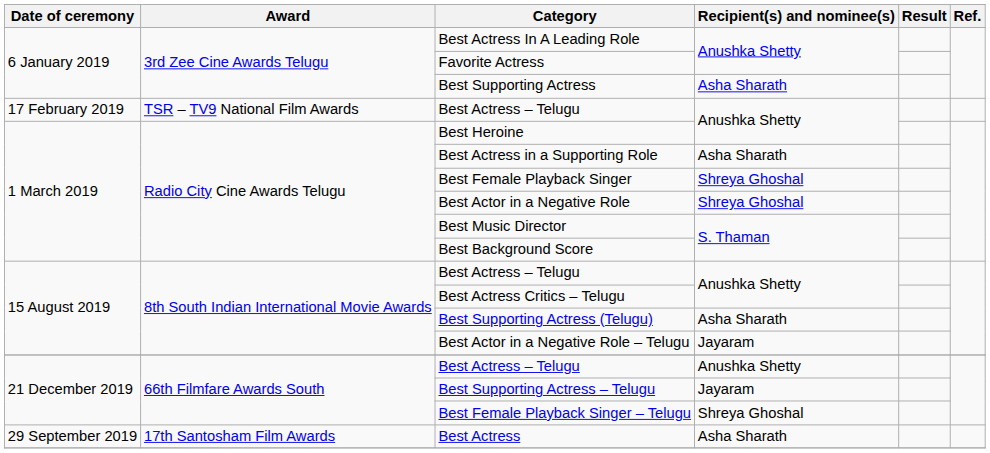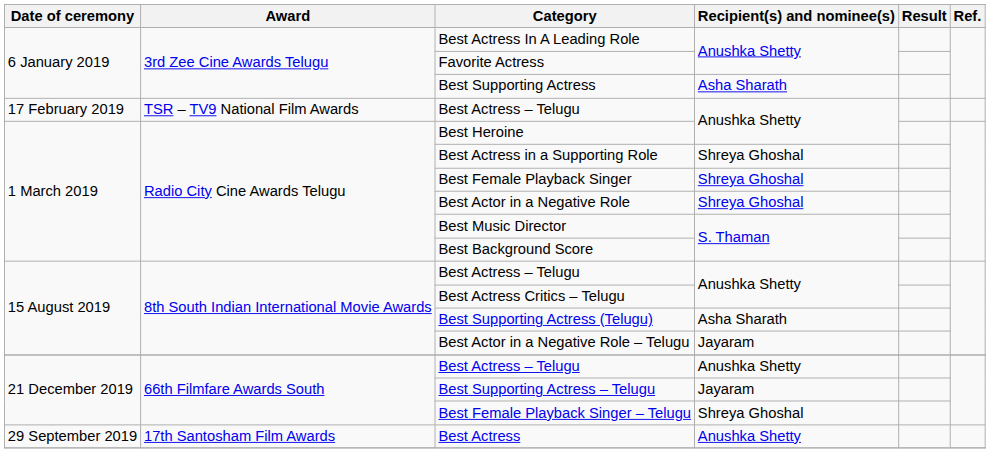 <table class="wikitable sortable">
 <tr>
 <th>Date of ceremony</th>
 <th>Award</th>
 <th>Category</th>
 <th>Recipient(s) and nominee(s)</th>
 <th>Result</th>
 <th>Ref.</th>
 </tr>
 <tr>
 <td rowspan="3">6 January 2019</td>
 <td rowspan="3"><a href='#'>3rd Zee Cine Awards Telugu</a></td>
 <td>Best Actress In A Leading Role</td>
 <td rowspan="2"><a href='#'>Anushka Shetty</a></td>
 <td></td>
 <td rowspan="3"></td>
 </tr>
 <tr>
 <td>Favorite Actress</td>
 <td></td>
 </tr>
 <tr>
 <td>Best Supporting Actress</td>
 <td><a href='#'>Asha Sharath</a></td>
 <td></td>
 </tr>
 <tr>
 <td>17 February 2019</td>
 <td><a href='#'>TSR</a> – <a href='#'>TV9</a> National Film Awards</td>
 <td>Best Actress – Telugu</td>
 <td rowspan="2">Anushka Shetty</td>
 <td></td>
 <td></td>
 </tr>
 <tr>
 <td rowspan="6">1 March 2019</td>
 <td rowspan="6"><a href='#'>Radio City</a> Cine Awards Telugu</td>
 <td>Best Heroine</td>
 <td></td>
 <td rowspan="6"></td>
 </tr>
 <tr>
 <td>Best Actress in a Supporting Role</td>
-<td>Asha Sharath</td>
+<td>Shreya Ghoshal</td>
 <td></td>
 </tr>
 <tr>
 <td>Best Female Playback Singer</td>
 <td><a href='#'>Shreya Ghoshal</a></td>
 <td></td>
 </tr>
 <tr>
 <td>Best Actor in a Negative Role</td>
 <td><a href='#'>Shreya Ghoshal</a></td>
 <td></td>
 </tr>
 <tr>
 <td>Best Music Director</td>
 <td rowspan="2"><a href='#'>S. Thaman</a></td>
 <td></td>
 </tr>
 <tr>
 <td>Best Background Score</td>
 <td></td>
 </tr>
 <tr>
 <td rowspan="4">15 August 2019</td>
 <td rowspan="4"><a href='#'>8th South Indian International Movie Awards</a></td>
 <td>Best Actress – Telugu</td>
 <td rowspan="2">Anushka Shetty</td>
 <td></td>
 <td rowspan="4"></td>
 </tr>
 <tr>
 <td>Best Actress Critics – Telugu</td>
 <td></td>
 </tr>
 <tr>
 <td><a href='#'>Best Supporting Actress (Telugu)</a></td>
 <td>Asha Sharath</td>
 <td></td>
 </tr>
 <tr>
 <td>Best Actor in a Negative Role – Telugu</td>
 <td>Jayaram</td>
 <td></td>
 </tr>
 <tr>
 </tr>
 <tr>
 <td rowspan="3">21 December 2019</td>
 <td rowspan="3"><a href='#'>66th Filmfare Awards South</a></td>
 <td><a href='#'>Best Actress – Telugu</a></td>
 <td>Anushka Shetty</td>
 <td></td>
 <td rowspan="3"></td>
 </tr>
 <tr>
 <td><a href='#'>Best Supporting Actress – Telugu</a></td>
 <td>Jayaram</td>
 <td></td>
 </tr>
 <tr>
 <td><a href='#'>Best Female Playback Singer – Telugu</a></td>
 <td>Shreya Ghoshal</td>
 <td></td>
 </tr>
 <tr>
 <td>29 September 2019</td>
 <td><a href='#'>17th Santosham Film Awards</a></td>
 <td><a href='#'>Best Actress</a></td>
-<td>Asha Sharath</td>
+<td><a href='#'>Anushka Shetty</a></td>
 <td></td>
 <td></td>
 </tr>
 <tr>
 </tr>
 </table>
